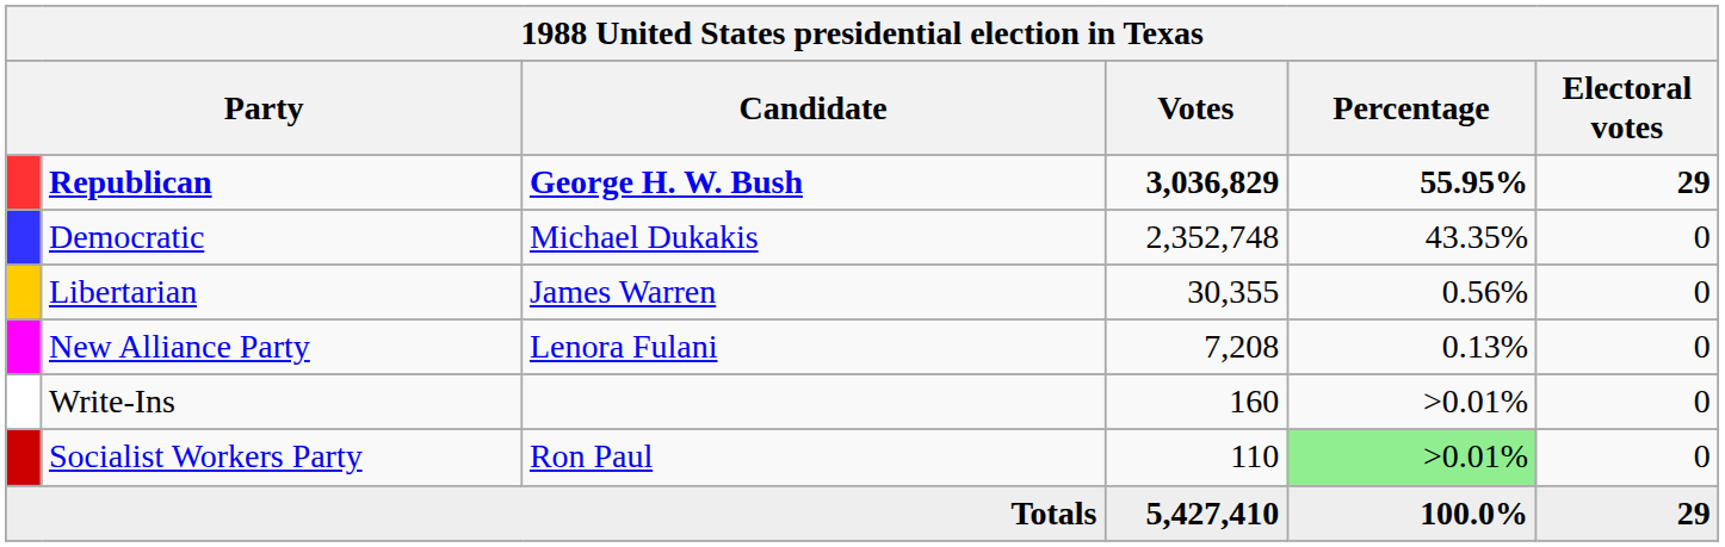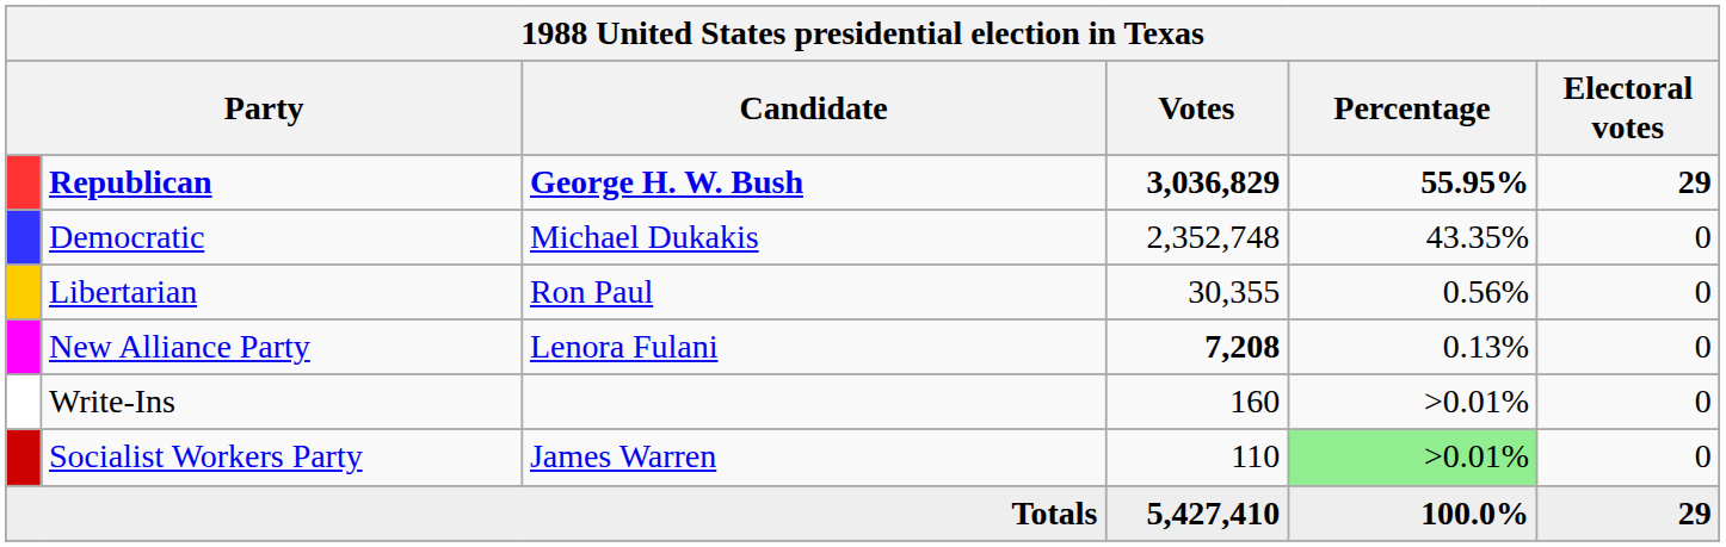 <table class="wikitable" style="font-size: 95%;">
 <tr>
 <th colspan="6">1988 United States presidential election in Texas</th>
 </tr>
 <tr>
 <th colspan="2" style="width: 15em">Party</th>
 <th style="width: 17em">Candidate</th>
 <th style="width: 5em">Votes</th>
 <th style="width: 7em">Percentage</th>
 <th style="width: 5em">Electoral votes</th>
 </tr>
 <tr>
 <th style="background:#f33; width:3px;"></th>
 <td style="width: 130px"><strong><a href='#'>Republican</a></strong></td>
 <td><strong><a href='#'>George H. W. Bush</a></strong></td>
 <td style="text-align:right;"><strong>3,036,829</strong></td>
 <td style="text-align:right;"><strong>55.95%</strong></td>
 <td style="text-align:right;"><strong>29</strong></td>
 </tr>
 <tr>
 <th style="background:#33f; width:3px;"></th>
 <td style="width: 130px"><a href='#'>Democratic</a></td>
 <td><a href='#'>Michael Dukakis</a></td>
 <td style="text-align:right;">2,352,748</td>
 <td style="text-align:right;">43.35%</td>
 <td style="text-align:right;">0</td>
 </tr>
 <tr>
 <th style="background:#FFCC00; width:3px;"></th>
 <td style="width: 130px"><a href='#'>Libertarian</a></td>
-<td><a href='#'>James Warren</a></td>
+<td><a href='#'>Ron Paul</a></td>
 <td style="text-align:right;">30,355</td>
 <td style="text-align:right;">0.56%</td>
 <td style="text-align:right;">0</td>
 </tr>
 <tr>
 <th style="background:#FF00FF; width:3px;"></th>
 <td style="width: 130px"><a href='#'>New Alliance Party</a></td>
 <td><a href='#'>Lenora Fulani</a></td>
-<td style="text-align:right;">7,208</td>
+<td style="text-align:right;"><strong>7,208</strong></td>
 <td style="text-align:right;">0.13%</td>
 <td style="text-align:right;">0</td>
 </tr>
 <tr>
 <th style="background:#FFFFFF; width:3px;"></th>
 <td style="width: 130px">Write-Ins</td>
 <td></td>
 <td style="text-align:right;">160</td>
 <td style="text-align:right;">>0.01%</td>
 <td style="text-align:right;">0</td>
 </tr>
 <tr>
 <th style="background:#c00; width:3px;"></th>
 <td style="width: 130px"><a href='#'>Socialist Workers Party</a></td>
-<td><a href='#'>Ron Paul</a></td>
+<td><a href='#'>James Warren</a></td>
 <td style="text-align:right;">110</td>
 <td style="background: lightgreen; text-align:right;">>0.01%</td>
 <td style="text-align:right;">0</td>
 </tr>
 <tr style="background:#eee; text-align:right;">
 <td colspan="3"><strong>Totals</strong></td>
 <td><strong>5,427,410</strong></td>
 <td><strong>100.0%</strong></td>
 <td><strong>29</strong></td>
 </tr>
 </table>
